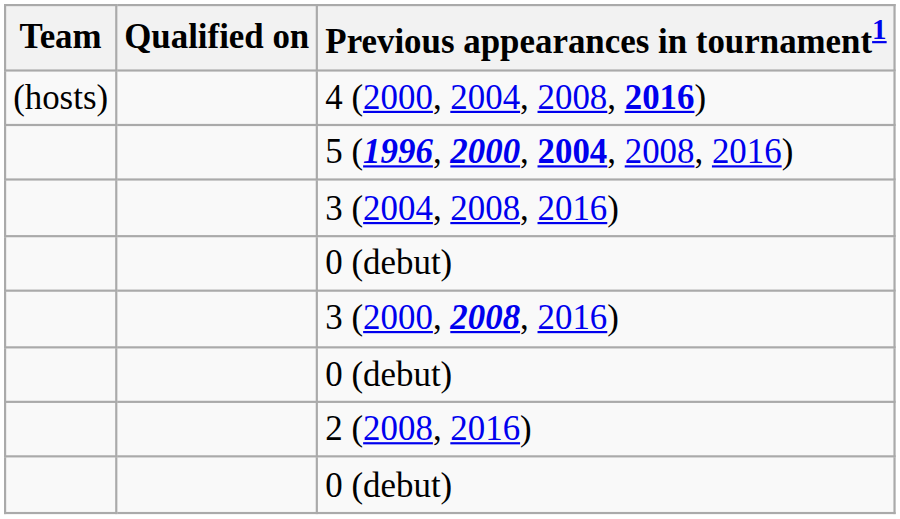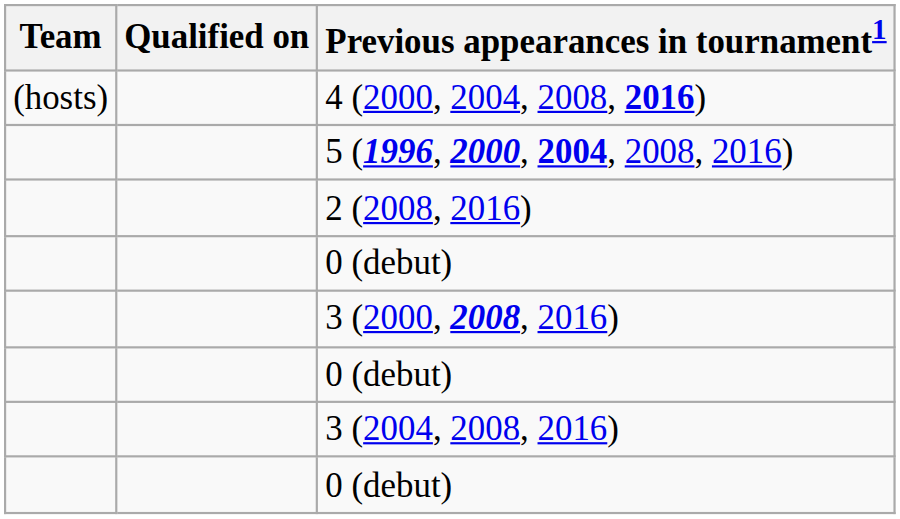 <table class="wikitable sortable" style="text-align: left;">
 <tr>
 <th>Team</th>
 <th>Qualified on</th>
 <th>Previous appearances in tournament<sup><strong><a href='#'>1</a></strong></sup></th>
 </tr>
 <tr>
 <td> (hosts)</td>
 <td></td>
 <td>4 (<a href='#'>2000</a>, <a href='#'>2004</a>, <a href='#'>2008</a>, <strong><a href='#'>2016</a></strong>)</td>
 </tr>
 <tr>
 <td></td>
 <td></td>
 <td>5 (<strong><em><a href='#'>1996</a></em></strong>, <strong><em><a href='#'>2000</a></em></strong>, <strong><a href='#'>2004</a></strong>, <a href='#'>2008</a>, <a href='#'>2016</a>)</td>
 </tr>
 <tr>
 <td></td>
 <td></td>
-<td>3 (<a href='#'>2004</a>, <a href='#'>2008</a>, <a href='#'>2016</a>)</td>
+<td>2 (<a href='#'>2008</a>, <a href='#'>2016</a>)</td>
 </tr>
 <tr>
 <td></td>
 <td></td>
 <td>0 (debut)</td>
 </tr>
 <tr>
 <td></td>
 <td></td>
 <td>3 (<a href='#'>2000</a>, <strong><em><a href='#'>2008</a></em></strong>, <a href='#'>2016</a>)</td>
 </tr>
 <tr>
 <td></td>
 <td></td>
 <td>0 (debut)</td>
 </tr>
 <tr>
 <td></td>
 <td></td>
-<td>2 (<a href='#'>2008</a>, <a href='#'>2016</a>)</td>
+<td>3 (<a href='#'>2004</a>, <a href='#'>2008</a>, <a href='#'>2016</a>)</td>
 </tr>
 <tr>
 <td></td>
 <td></td>
 <td>0 (debut)</td>
 </tr>
 </table>
